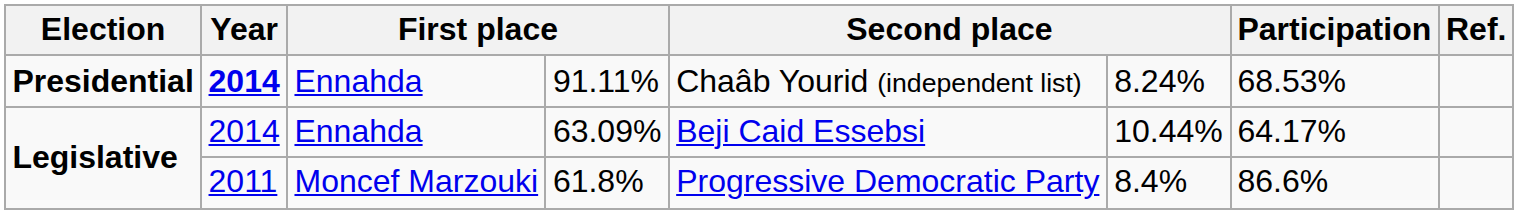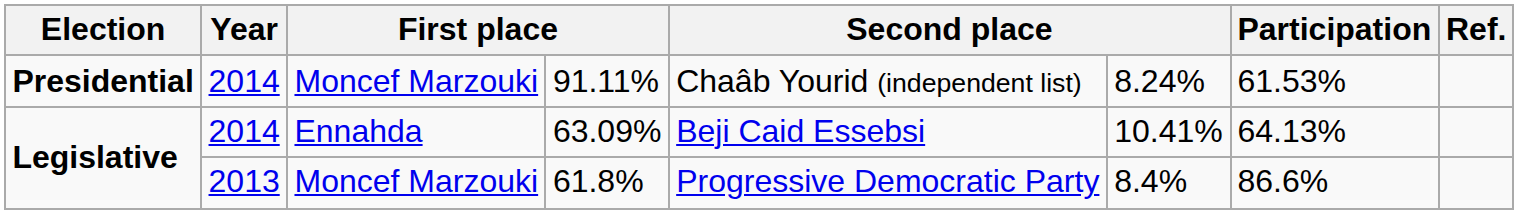 <table class="wikitable">
 <tr>
 <th>Election</th>
 <th>Year</th>
 <th colspan="2">First place</th>
 <th colspan="2">Second place</th>
 <th>Participation</th>
 <th>Ref.</th>
 </tr>
 <tr>
 <td><strong>Presidential</strong></td>
-<td><strong><a href='#'>2014</a></strong></td>
-<td><a href='#'>Ennahda</a></td>
+<td><a href='#'>2014</a></td>
+<td><a href='#'>Moncef Marzouki</a></td>
 <td>91.11%</td>
 <td>Chaâb Yourid <small>(independent list)</small></td>
 <td>8.24%</td>
-<td>68.53%</td>
+<td>61.53%</td>
 <td><span></span><span></span></td>
 </tr>
 <tr>
 <td rowspan="2"><strong>Legislative</strong></td>
 <td><a href='#'>2014</a></td>
 <td><a href='#'>Ennahda</a></td>
 <td>63.09%</td>
 <td><a href='#'>Beji Caid Essebsi</a></td>
-<td>10.44%</td>
-<td>64.17%</td>
+<td>10.41%</td>
+<td>64.13%</td>
 <td><span></span><span></span></td>
 </tr>
 <tr>
-<td><a href='#'>2011</a></td>
+<td><a href='#'>2013</a></td>
 <td><a href='#'>Moncef Marzouki</a></td>
 <td>61.8%</td>
 <td><a href='#'>Progressive Democratic Party</a></td>
 <td>8.4%</td>
 <td>86.6%</td>
 <td></td>
 </tr>
 </table>
